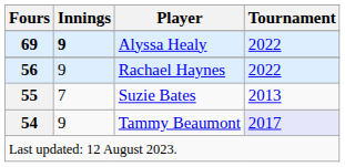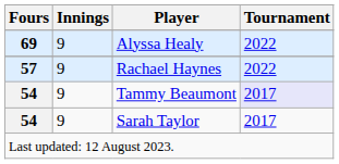 <table class="wikitable defaultleft col2center">
 <tr>
 </tr>
 <tr>
 <th>Fours</th>
 <th>Innings</th>
 <th>Player</th>
 <th>Tournament</th>
 </tr>
 <tr>
 </tr>
 <tr style="background-color:#def;">
 <th style="background-color:#def;">69</th>
-<td><strong>9</strong></td>
+<td>9</td>
 <td> <a href='#'>Alyssa Healy</a></td>
 <td><a href='#'>2022</a></td>
 </tr>
 <tr>
 </tr>
 <tr style="background-color:#def;">
-<th style="background-color:#def;">56</th>
+<th style="background-color:#def;">57</th>
 <td>9</td>
 <td> <a href='#'>Rachael Haynes</a></td>
 <td><a href='#'>2022</a></td>
-</tr>
-<tr>
-<th>55</th>
-<td>7</td>
-<td> <a href='#'>Suzie Bates</a></td>
-<td><a href='#'>2013</a></td>
 </tr>
 <tr>
 <th>54</th>
 <td>9</td>
 <td> <a href='#'>Tammy Beaumont</a></td>
 <td style="background: lavender;"><a href='#'>2017</a></td>
 </tr>
 <tr>
+<th>54</th>
+<td>9</td>
+<td> <a href='#'>Sarah Taylor</a></td>
+<td><a href='#'>2017</a></td>
+</tr>
+<tr>
 <td colspan=4><small>Last updated: 12 August 2023.</small></td>
 </tr>
 </table>
